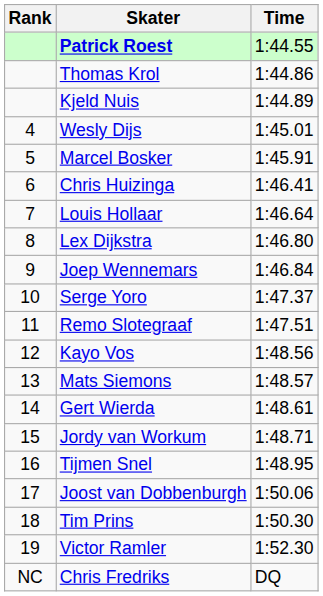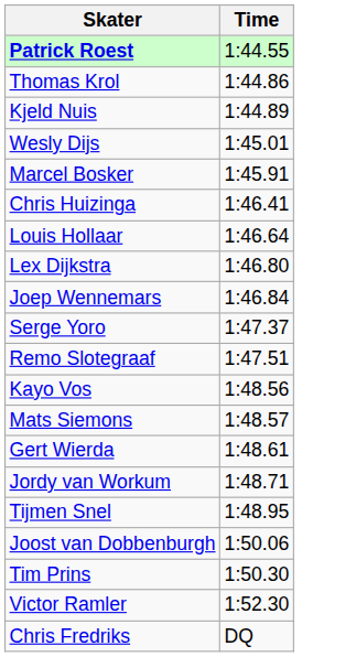 <table class="wikitable">
 <tr>
-<th>Rank</th>
 <th>Skater</th>
 <th>Time</th>
 </tr>
 <tr bgcolor=ccffcc>
-<td style="text-align:center"></td>
 <td><strong><a href='#'>Patrick Roest</a></strong></td>
 <td>1:44.55</td>
 </tr>
 <tr>
-<td style="text-align:center"></td>
 <td><a href='#'>Thomas Krol</a></td>
 <td>1:44.86</td>
 </tr>
 <tr>
-<td style="text-align:center"></td>
 <td><a href='#'>Kjeld Nuis</a></td>
 <td>1:44.89</td>
 </tr>
 <tr>
-<td style="text-align:center">4</td>
 <td><a href='#'>Wesly Dijs</a></td>
 <td>1:45.01</td>
 </tr>
 <tr>
-<td style="text-align:center">5</td>
 <td><a href='#'>Marcel Bosker</a></td>
 <td>1:45.91</td>
 </tr>
 <tr>
-<td style="text-align:center">6</td>
 <td><a href='#'>Chris Huizinga</a></td>
 <td>1:46.41</td>
 </tr>
 <tr>
-<td style="text-align:center">7</td>
 <td><a href='#'>Louis Hollaar</a></td>
 <td>1:46.64</td>
 </tr>
 <tr>
-<td style="text-align:center">8</td>
 <td><a href='#'>Lex Dijkstra</a></td>
 <td>1:46.80</td>
 </tr>
 <tr>
-<td style="text-align:center">9</td>
 <td><a href='#'>Joep Wennemars</a></td>
 <td>1:46.84</td>
 </tr>
 <tr>
-<td style="text-align:center">10</td>
 <td><a href='#'>Serge Yoro</a></td>
 <td>1:47.37</td>
 </tr>
 <tr>
-<td style="text-align:center">11</td>
 <td><a href='#'>Remo Slotegraaf</a></td>
 <td>1:47.51</td>
 </tr>
 <tr>
-<td style="text-align:center">12</td>
 <td><a href='#'>Kayo Vos</a></td>
 <td>1:48.56</td>
 </tr>
 <tr>
-<td style="text-align:center">13</td>
 <td><a href='#'>Mats Siemons</a></td>
 <td>1:48.57</td>
 </tr>
 <tr>
-<td style="text-align:center">14</td>
 <td><a href='#'>Gert Wierda</a></td>
 <td>1:48.61</td>
 </tr>
 <tr>
-<td style="text-align:center">15</td>
 <td><a href='#'>Jordy van Workum</a></td>
 <td>1:48.71</td>
 </tr>
 <tr>
-<td style="text-align:center">16</td>
 <td><a href='#'>Tijmen Snel</a></td>
 <td>1:48.95</td>
 </tr>
 <tr>
-<td style="text-align:center">17</td>
 <td><a href='#'>Joost van Dobbenburgh</a></td>
 <td>1:50.06</td>
 </tr>
 <tr>
-<td style="text-align:center">18</td>
 <td><a href='#'>Tim Prins</a></td>
 <td>1:50.30</td>
 </tr>
 <tr>
-<td style="text-align:center">19</td>
 <td><a href='#'>Victor Ramler</a></td>
 <td>1:52.30</td>
 </tr>
 <tr>
-<td style="text-align:center">NC</td>
 <td><a href='#'>Chris Fredriks</a></td>
 <td>DQ</td>
 </tr>
 </table>
